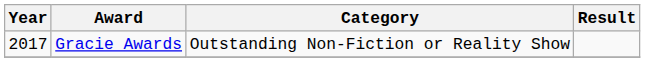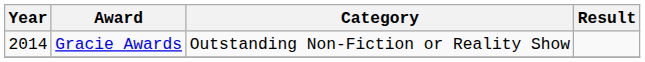 <table class="wikitable">
 <tr>
 <th>Year</th>
 <th>Award</th>
 <th>Category</th>
 <th>Result</th>
 </tr>
 <tr>
-<td style="text-align:center;" rowspan="1">2017</td>
+<td style="text-align:center;" rowspan="1">2014</td>
 <td><a href='#'>Gracie Awards</a></td>
 <td>Outstanding Non-Fiction or Reality Show</td>
 <td></td>
 </tr>
 <tr>
 </tr>
 </table>
